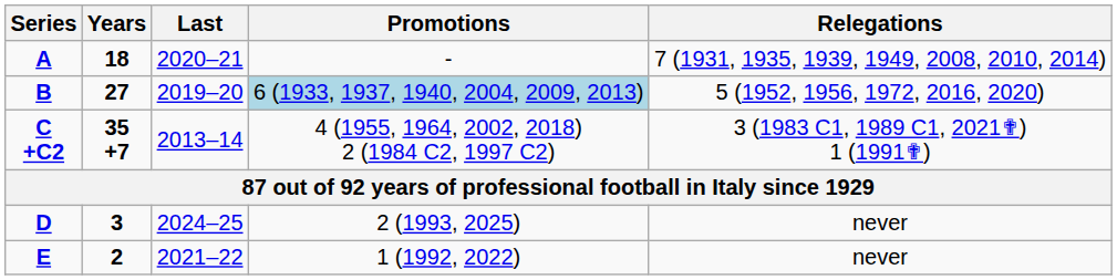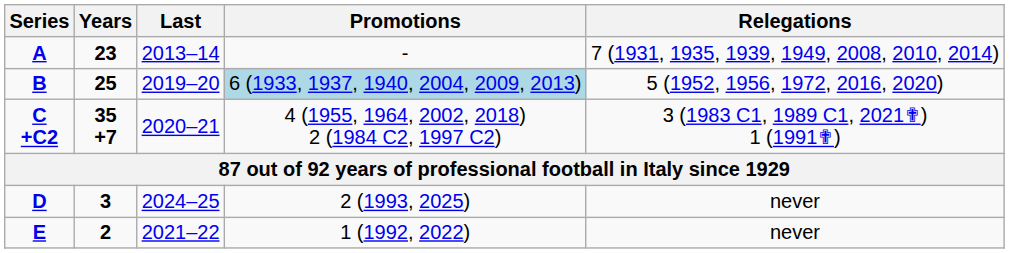 <table class="wikitable sortable" style="font-size:90%; text-align: center;">
 <tr>
 <th>Series</th>
 <th>Years</th>
 <th>Last</th>
 <th>Promotions</th>
 <th>Relegations</th>
 </tr>
 <tr>
 <td align=center><strong><a href='#'>A</a></strong></td>
-<td><strong>18</strong></td>
-<td><a href='#'>2020–21</a></td>
+<td><strong>23</strong></td>
+<td><a href='#'>2013–14</a></td>
 <td>-</td>
 <td> 7 (<a href='#'>1931</a>, <a href='#'>1935</a>, <a href='#'>1939</a>, <a href='#'>1949</a>, <a href='#'>2008</a>, <a href='#'>2010</a>, <a href='#'>2014</a>)</td>
 </tr>
 <tr>
 <td align=center><strong><a href='#'>B</a></strong></td>
-<td><strong>27</strong></td>
+<td><strong>25</strong></td>
 <td><a href='#'>2019–20</a></td>
 <td style="background: lightblue;"> 6 (<a href='#'>1933</a>, <a href='#'>1937</a>, <a href='#'>1940</a>, <a href='#'>2004</a>, <a href='#'>2009</a>, <a href='#'>2013</a>)</td>
 <td> 5 (<a href='#'>1952</a>, <a href='#'>1956</a>, <a href='#'>1972</a>, <a href='#'>2016</a>, <a href='#'>2020</a>)</td>
 </tr>
 <tr>
 <td align=center><strong><a href='#'>C</a><br><a href='#'>+C2</a></strong></td>
 <td><strong>35<br>+7</strong></td>
-<td><a href='#'>2013–14</a></td>
+<td><a href='#'>2020–21</a></td>
 <td> 4 (<a href='#'>1955</a>, <a href='#'>1964</a>, <a href='#'>2002</a>, <a href='#'>2018</a>)<br> 2 (<a href='#'>1984 C2</a>, <a href='#'>1997 C2</a>)</td>
 <td> 3 (<a href='#'>1983 C1</a>, <a href='#'>1989 C1</a>, <a href='#'>2021✟</a>)<br> 1 (<a href='#'>1991✟</a>)</td>
 </tr>
 <tr>
 <th colspan=5>87 out of 92 years of professional football in Italy since 1929</th>
 </tr>
 <tr>
 <td align=center><strong><a href='#'>D</a></strong></td>
 <td><strong>3</strong></td>
 <td><a href='#'>2024–25</a></td>
 <td> 2 (<a href='#'>1993</a>, <a href='#'>2025</a>)</td>
 <td>never</td>
 </tr>
 <tr>
 <td align=center><strong><a href='#'>E</a></strong></td>
 <td><strong>2</strong></td>
 <td><a href='#'>2021–22</a></td>
 <td> 1 (<a href='#'>1992</a>, <a href='#'>2022</a>)</td>
 <td>never</td>
 </tr>
 </table>
